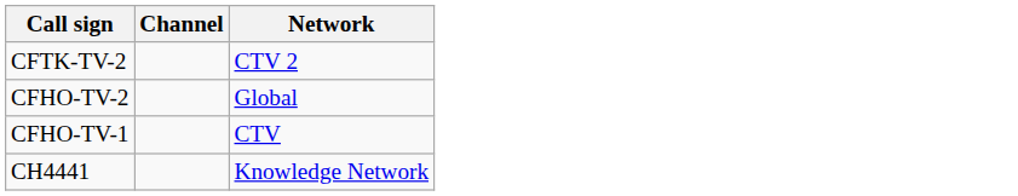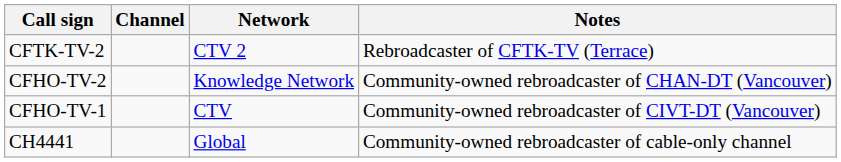 <table class="wikitable">
 <tr>
 <th>Call sign</th>
 <th>Channel</th>
 <th>Network</th>
+<th>Notes</th>
 </tr>
 <tr>
 <td>CFTK-TV-2</td>
 <td></td>
 <td><a href='#'>CTV 2</a></td>
+<td>Rebroadcaster of <a href='#'>CFTK-TV</a> (<a href='#'>Terrace</a>)</td>
 </tr>
 <tr>
 <td>CFHO-TV-2</td>
 <td></td>
-<td><a href='#'>Global</a></td>
+<td><a href='#'>Knowledge Network</a></td>
+<td>Community-owned rebroadcaster of <a href='#'>CHAN-DT</a> (<a href='#'>Vancouver</a>)</td>
 </tr>
 <tr>
 <td>CFHO-TV-1</td>
 <td></td>
 <td><a href='#'>CTV</a></td>
+<td>Community-owned rebroadcaster of <a href='#'>CIVT-DT</a> (<a href='#'>Vancouver</a>)</td>
 </tr>
 <tr>
 <td>CH4441</td>
 <td></td>
-<td><a href='#'>Knowledge Network</a></td>
+<td><a href='#'>Global</a></td>
+<td>Community-owned rebroadcaster of cable-only channel</td>
 </tr>
 </table>
